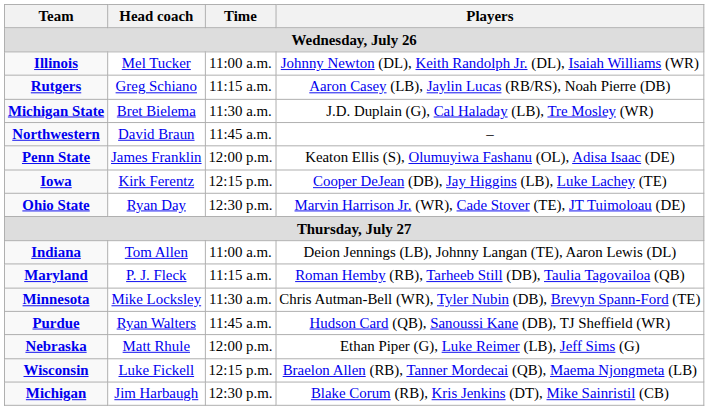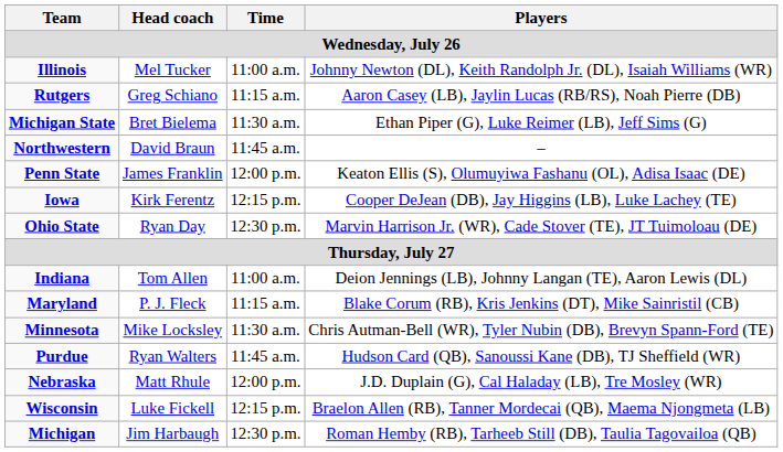 <table class="wikitable">
 <tr>
 <th>Team</th>
 <th>Head coach</th>
 <th>Time</th>
 <th>Players</th>
 </tr>
 <tr>
 <td colspan="5" style="text-align:center; background:#ddd;"><strong>Wednesday, July 26</strong></td>
 </tr>
 <tr style="text-align:center;">
 <td><strong><a href='#'>Illinois</a></strong></td>
 <td style="text-align:center; background:white"><a href='#'>Mel Tucker</a></td>
 <td style="text-align:center; background:white">11:00 a.m.</td>
 <td style="text-align:center; background:white"><a href='#'>Johnny Newton</a> (DL), <a href='#'>Keith Randolph Jr.</a> (DL), <a href='#'>Isaiah Williams</a> (WR)</td>
 </tr>
 <tr style="text-align:center;">
 <td><strong><a href='#'>Rutgers</a></strong></td>
 <td style="text-align:center; background:white"><a href='#'>Greg Schiano</a></td>
 <td style="text-align:center; background:white">11:15 a.m.</td>
 <td style="text-align:center; background:white"><a href='#'>Aaron Casey</a> (LB), <a href='#'>Jaylin Lucas</a> (RB/RS), Noah Pierre (DB)</td>
 </tr>
 <tr style="text-align:center;">
 <td><strong><a href='#'>Michigan State</a></strong></td>
 <td style="text-align:center; background:white"><a href='#'>Bret Bielema</a></td>
 <td style="text-align:center; background:white">11:30 a.m.</td>
-<td style="text-align:center; background:white">J.D. Duplain (G), <a href='#'>Cal Haladay</a> (LB), <a href='#'>Tre Mosley</a> (WR)</td>
+<td style="text-align:center; background:white">Ethan Piper (G), <a href='#'>Luke Reimer</a> (LB), <a href='#'>Jeff Sims</a> (G)</td>
 </tr>
 <tr style="text-align:center;">
 <td><strong><a href='#'>Northwestern</a></strong></td>
 <td style="text-align:center; background:white"><a href='#'>David Braun</a></td>
 <td style="text-align:center; background:white">11:45 a.m.</td>
 <td style="text-align:center; background:white">–</td>
 </tr>
 <tr style="text-align:center;">
 <td><strong><a href='#'>Penn State</a></strong></td>
 <td style="text-align:center; background:white"><a href='#'>James Franklin</a></td>
 <td style="text-align:center; background:white">12:00 p.m.</td>
 <td style="text-align:center; background:white">Keaton Ellis (S), <a href='#'>Olumuyiwa Fashanu</a> (OL), <a href='#'>Adisa Isaac</a> (DE)</td>
 </tr>
 <tr style="text-align:center;">
 <td><strong><a href='#'>Iowa</a></strong></td>
 <td style="text-align:center; background:white"><a href='#'>Kirk Ferentz</a></td>
 <td style="text-align:center; background:white">12:15 p.m.</td>
 <td style="text-align:center; background:white"><a href='#'>Cooper DeJean</a> (DB), <a href='#'>Jay Higgins</a> (LB), <a href='#'>Luke Lachey</a> (TE)</td>
 </tr>
 <tr style="text-align:center;">
 <td><strong><a href='#'>Ohio State</a></strong></td>
 <td style="text-align:center; background:white"><a href='#'>Ryan Day</a></td>
 <td style="text-align:center; background:white">12:30 p.m.</td>
 <td style="text-align:center; background:white"><a href='#'>Marvin Harrison Jr.</a> (WR), <a href='#'>Cade Stover</a> (TE), <a href='#'>JT Tuimoloau</a> (DE)</td>
 </tr>
 <tr>
 <td colspan="5" style="text-align:center; background:#ddd;"><strong>Thursday, July 27</strong></td>
 </tr>
 <tr style="text-align:center;">
 <td><strong><a href='#'>Indiana</a></strong></td>
 <td style="text-align:center; background:white"><a href='#'>Tom Allen</a></td>
 <td style="text-align:center; background:white">11:00 a.m.</td>
 <td style="text-align:center; background:white">Deion Jennings (LB), Johnny Langan (TE), Aaron Lewis (DL)</td>
 </tr>
 <tr style="text-align:center;">
 <td><strong><a href='#'>Maryland</a></strong></td>
 <td style="text-align:center; background:white"><a href='#'>P. J. Fleck</a></td>
 <td style="text-align:center; background:white">11:15 a.m.</td>
-<td style="text-align:center; background:white"><a href='#'>Roman Hemby</a> (RB), <a href='#'>Tarheeb Still</a> (DB), <a href='#'>Taulia Tagovailoa</a> (QB)</td>
+<td style="text-align:center; background:white"><a href='#'>Blake Corum</a> (RB), <a href='#'>Kris Jenkins</a> (DT), <a href='#'>Mike Sainristil</a> (CB)</td>
 </tr>
 <tr style="text-align:center;">
 <td><strong><a href='#'>Minnesota</a></strong></td>
 <td style="text-align:center; background:white"><a href='#'>Mike Locksley</a></td>
 <td style="text-align:center; background:white">11:30 a.m.</td>
 <td style="text-align:center; background:white">Chris Autman-Bell (WR), <a href='#'>Tyler Nubin</a> (DB), <a href='#'>Brevyn Spann-Ford</a> (TE)</td>
 </tr>
 <tr style="text-align:center;">
 <td><strong><a href='#'>Purdue</a></strong></td>
 <td style="text-align:center; background:white"><a href='#'>Ryan Walters</a></td>
 <td style="text-align:center; background:white">11:45 a.m.</td>
 <td style="text-align:center; background:white"><a href='#'>Hudson Card</a> (QB), <a href='#'>Sanoussi Kane</a> (DB), TJ Sheffield (WR)</td>
 </tr>
 <tr style="text-align:center;">
 <td><strong><a href='#'>Nebraska</a></strong></td>
 <td style="text-align:center; background:white"><a href='#'>Matt Rhule</a></td>
 <td style="text-align:center; background:white">12:00 p.m.</td>
-<td style="text-align:center; background:white">Ethan Piper (G), <a href='#'>Luke Reimer</a> (LB), <a href='#'>Jeff Sims</a> (G)</td>
+<td style="text-align:center; background:white">J.D. Duplain (G), <a href='#'>Cal Haladay</a> (LB), <a href='#'>Tre Mosley</a> (WR)</td>
 </tr>
 <tr style="text-align:center;">
 <td><strong><a href='#'>Wisconsin</a></strong></td>
 <td style="text-align:center; background:white"><a href='#'>Luke Fickell</a></td>
 <td style="text-align:center; background:white">12:15 p.m.</td>
 <td style="text-align:center; background:white"><a href='#'>Braelon Allen</a> (RB), <a href='#'>Tanner Mordecai</a> (QB), <a href='#'>Maema Njongmeta</a> (LB)</td>
 </tr>
 <tr style="text-align:center;">
 <td><strong><a href='#'>Michigan</a></strong></td>
 <td style="text-align:center; background:white"><a href='#'>Jim Harbaugh</a></td>
 <td style="text-align:center; background:white">12:30 p.m.</td>
-<td style="text-align:center; background:white"><a href='#'>Blake Corum</a> (RB), <a href='#'>Kris Jenkins</a> (DT), <a href='#'>Mike Sainristil</a> (CB)</td>
+<td style="text-align:center; background:white"><a href='#'>Roman Hemby</a> (RB), <a href='#'>Tarheeb Still</a> (DB), <a href='#'>Taulia Tagovailoa</a> (QB)</td>
 </tr>
 </table>
